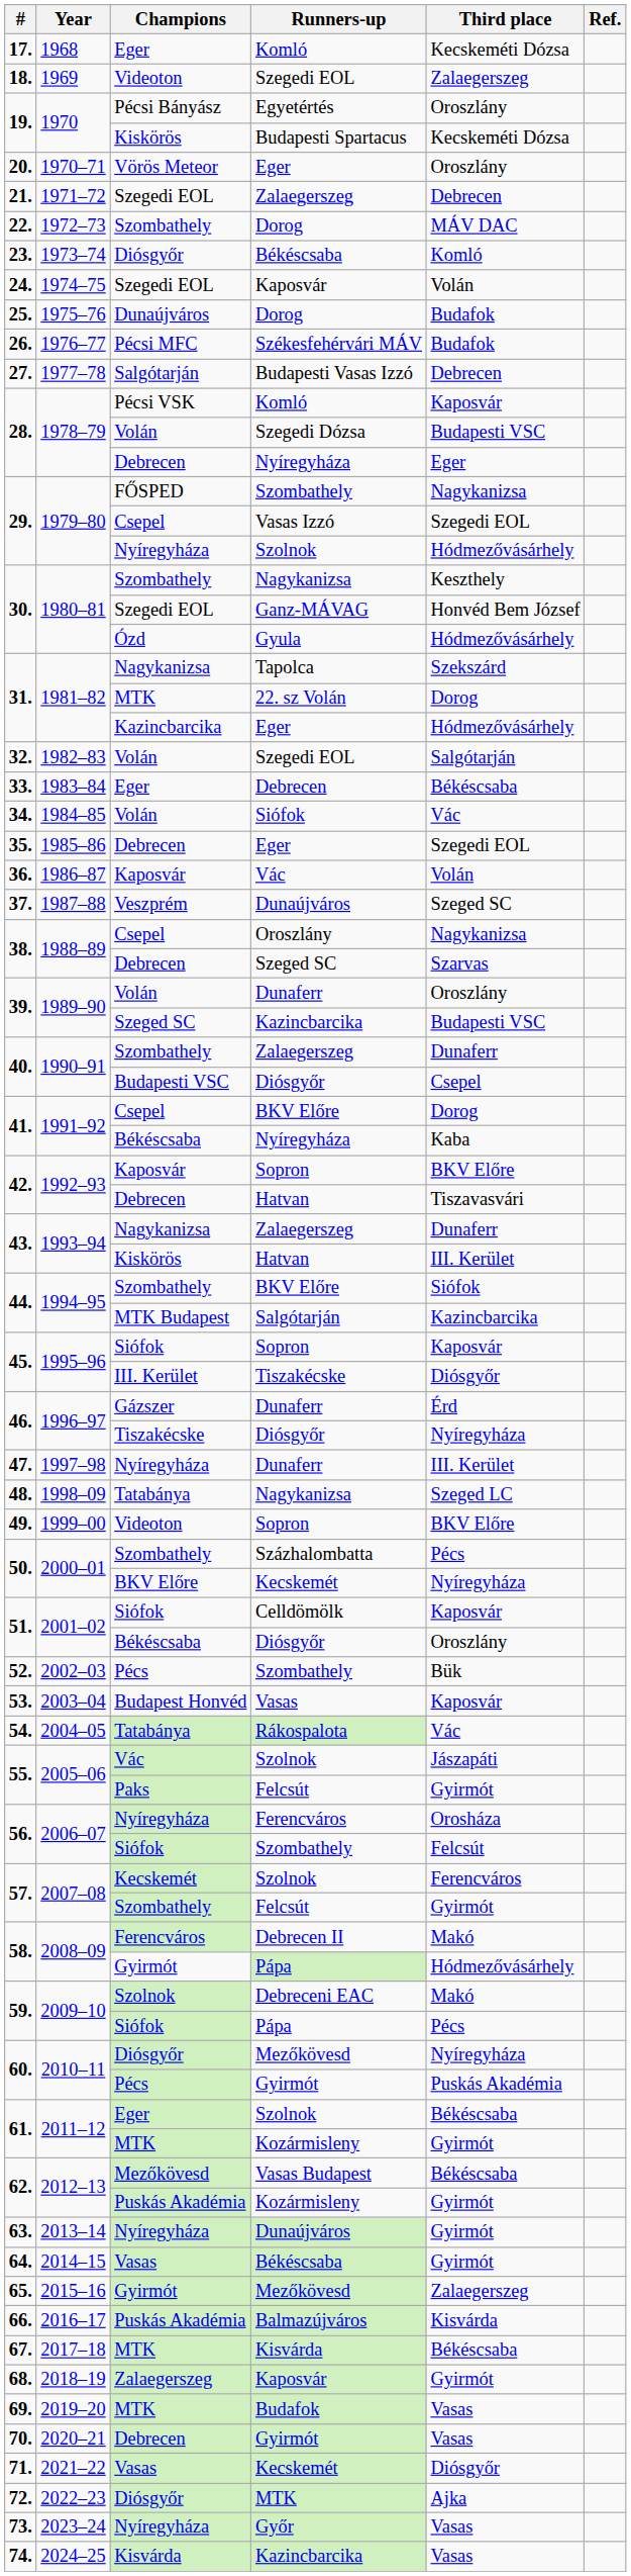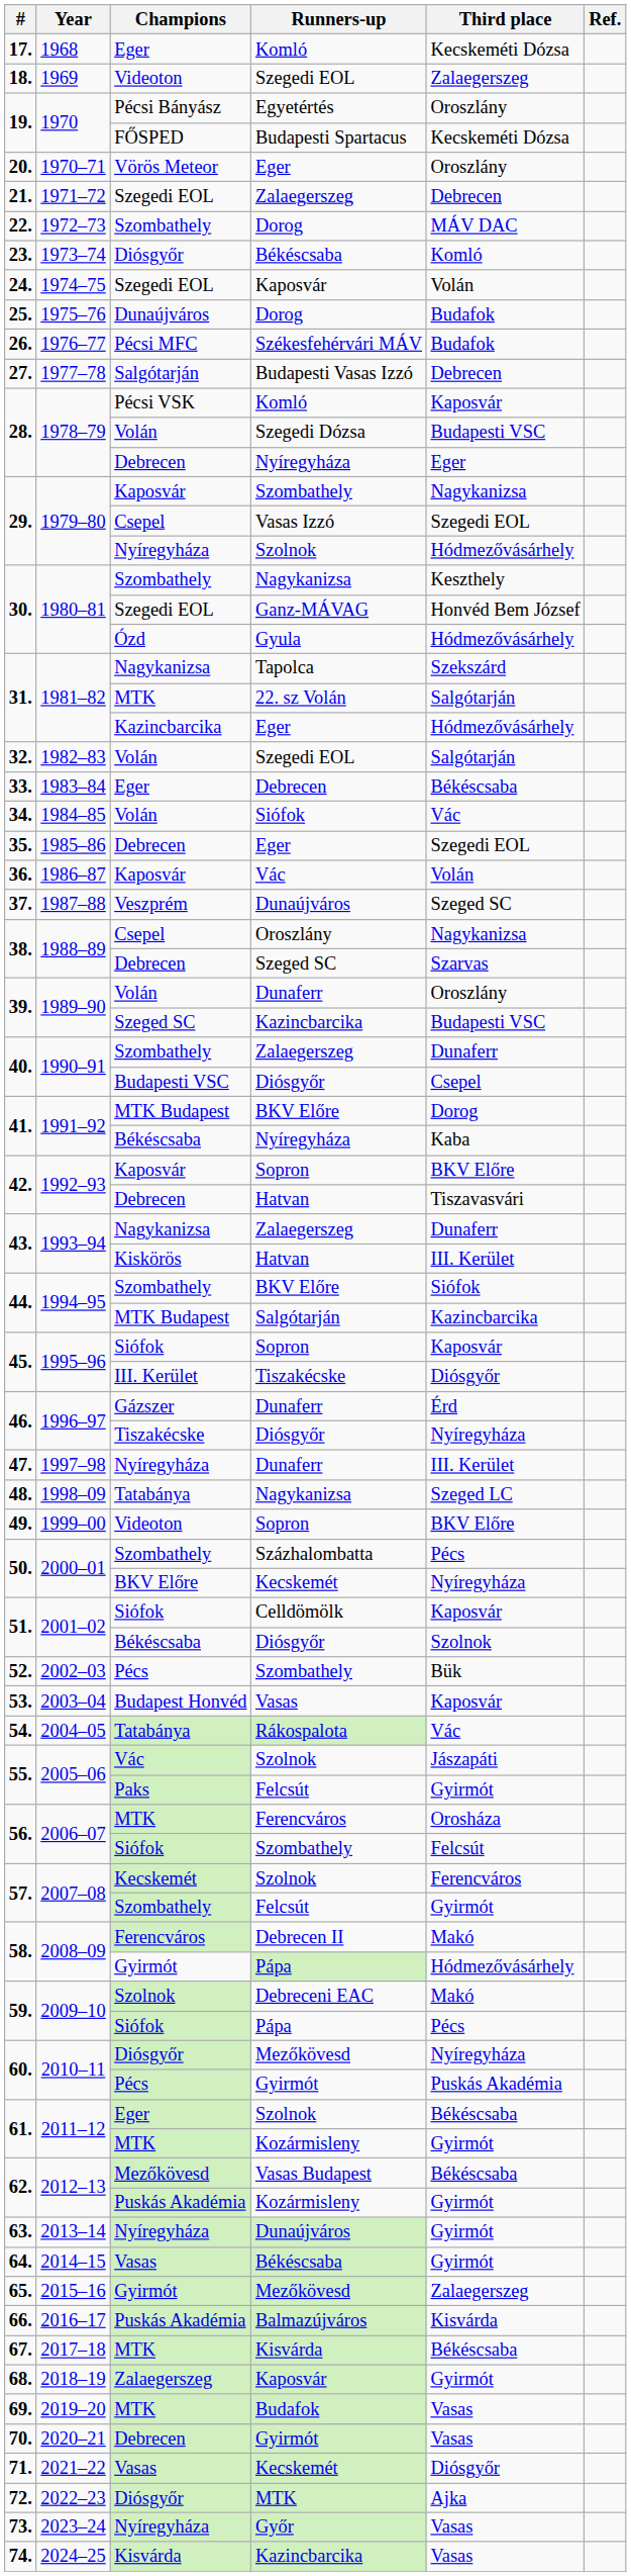 <table class="wikitable sortable">
 <tr>
 <th>#</th>
 <th>Year</th>
 <th>Champions</th>
 <th>Runners-up</th>
 <th>Third place</th>
 <th>Ref.</th>
 </tr>
 <tr>
 <td><strong>17.</strong></td>
 <td><a href='#'>1968</a></td>
 <td><a href='#'>Eger</a></td>
 <td><a href='#'>Komló</a></td>
 <td>Kecskeméti Dózsa</td>
 <td></td>
 </tr>
 <tr>
 <td><strong>18.</strong></td>
 <td><a href='#'>1969</a></td>
 <td><a href='#'>Videoton</a></td>
 <td>Szegedi EOL</td>
 <td><a href='#'>Zalaegerszeg</a></td>
 <td></td>
 </tr>
 <tr>
 <td rowspan="2"><strong>19.</strong></td>
 <td rowspan="2"><a href='#'>1970</a></td>
 <td>Pécsi Bányász</td>
 <td>Egyetértés</td>
 <td>Oroszlány</td>
 <td></td>
 </tr>
 <tr>
-<td><a href='#'>Kiskörös</a></td>
+<td>FŐSPED</td>
 <td>Budapesti Spartacus</td>
 <td>Kecskeméti Dózsa</td>
 <td></td>
 </tr>
 <tr>
 <td><strong>20.</strong></td>
 <td><a href='#'>1970–71</a></td>
 <td><a href='#'>Vörös Meteor</a></td>
 <td><a href='#'>Eger</a></td>
 <td>Oroszlány</td>
 <td></td>
 </tr>
 <tr>
 <td><strong>21.</strong></td>
 <td><a href='#'>1971–72</a></td>
 <td>Szegedi EOL</td>
 <td><a href='#'>Zalaegerszeg</a></td>
 <td><a href='#'>Debrecen</a></td>
 <td></td>
 </tr>
 <tr>
 <td><strong>22.</strong></td>
 <td><a href='#'>1972–73</a></td>
 <td><a href='#'>Szombathely</a></td>
 <td><a href='#'>Dorog</a></td>
 <td><a href='#'>MÁV DAC</a></td>
 <td></td>
 </tr>
 <tr>
 <td><strong>23.</strong></td>
 <td><a href='#'>1973–74</a></td>
 <td><a href='#'>Diósgyőr</a></td>
 <td><a href='#'>Békéscsaba</a></td>
 <td><a href='#'>Komló</a></td>
 <td></td>
 </tr>
 <tr>
 <td><strong>24.</strong></td>
 <td><a href='#'>1974–75</a></td>
 <td>Szegedi EOL</td>
 <td>Kaposvár</td>
 <td>Volán</td>
 <td></td>
 </tr>
 <tr>
 <td><strong>25.</strong></td>
 <td><a href='#'>1975–76</a></td>
 <td><a href='#'>Dunaújváros</a></td>
 <td><a href='#'>Dorog</a></td>
 <td><a href='#'>Budafok</a></td>
 <td></td>
 </tr>
 <tr>
 <td><strong>26.</strong></td>
 <td><a href='#'>1976–77</a></td>
 <td><a href='#'>Pécsi MFC</a></td>
 <td><a href='#'>Székesfehérvári MÁV</a></td>
 <td><a href='#'>Budafok</a></td>
 <td></td>
 </tr>
 <tr>
 <td><strong>27.</strong></td>
 <td><a href='#'>1977–78</a></td>
 <td><a href='#'>Salgótarján</a></td>
 <td>Budapesti Vasas Izzó</td>
 <td><a href='#'>Debrecen</a></td>
 <td></td>
 </tr>
 <tr>
 <td rowspan="3"><strong>28.</strong></td>
 <td rowspan="3"><a href='#'>1978–79</a></td>
 <td>Pécsi VSK</td>
 <td><a href='#'>Komló</a></td>
 <td><a href='#'>Kaposvár</a></td>
 <td></td>
 </tr>
 <tr>
 <td><a href='#'>Volán</a></td>
 <td>Szegedi Dózsa</td>
 <td><a href='#'>Budapesti VSC</a></td>
 <td></td>
 </tr>
 <tr>
 <td><a href='#'>Debrecen</a></td>
 <td><a href='#'>Nyíregyháza</a></td>
 <td><a href='#'>Eger</a></td>
 <td></td>
 </tr>
 <tr>
 <td rowspan="3"><strong>29.</strong></td>
 <td rowspan="3"><a href='#'>1979–80</a></td>
-<td>FŐSPED</td>
+<td><a href='#'>Kaposvár</a></td>
 <td><a href='#'>Szombathely</a></td>
 <td><a href='#'>Nagykanizsa</a></td>
 <td></td>
 </tr>
 <tr>
 <td><a href='#'>Csepel</a></td>
 <td>Vasas Izzó</td>
 <td>Szegedi EOL</td>
 <td></td>
 </tr>
 <tr>
 <td><a href='#'>Nyíregyháza</a></td>
 <td><a href='#'>Szolnok</a></td>
 <td><a href='#'>Hódmezővásárhely</a></td>
 <td></td>
 </tr>
 <tr>
 <td rowspan="3"><strong>30.</strong></td>
 <td rowspan="3"><a href='#'>1980–81</a></td>
 <td><a href='#'>Szombathely</a></td>
 <td><a href='#'>Nagykanizsa</a></td>
 <td>Keszthely</td>
 <td></td>
 </tr>
 <tr>
 <td>Szegedi EOL</td>
 <td><a href='#'>Ganz-MÁVAG</a></td>
 <td>Honvéd Bem József</td>
 <td></td>
 </tr>
 <tr>
 <td><a href='#'>Ózd</a></td>
 <td><a href='#'>Gyula</a></td>
 <td><a href='#'>Hódmezővásárhely</a></td>
 <td></td>
 </tr>
 <tr>
 <td rowspan="3"><strong>31.</strong></td>
 <td rowspan="3"><a href='#'>1981–82</a></td>
 <td><a href='#'>Nagykanizsa</a></td>
 <td>Tapolca</td>
 <td><a href='#'>Szekszárd</a></td>
 <td></td>
 </tr>
 <tr>
 <td><a href='#'>MTK</a></td>
 <td><a href='#'>22. sz Volán</a></td>
-<td><a href='#'>Dorog</a></td>
+<td><a href='#'>Salgótarján</a></td>
 <td></td>
 </tr>
 <tr>
 <td><a href='#'>Kazincbarcika</a></td>
 <td><a href='#'>Eger</a></td>
 <td><a href='#'>Hódmezővásárhely</a></td>
 <td></td>
 </tr>
 <tr>
 <td><strong>32.</strong></td>
 <td><a href='#'>1982–83</a></td>
 <td><a href='#'>Volán</a></td>
 <td>Szegedi EOL</td>
 <td><a href='#'>Salgótarján</a></td>
 <td></td>
 </tr>
 <tr>
 <td><strong>33.</strong></td>
 <td><a href='#'>1983–84</a></td>
 <td><a href='#'>Eger</a></td>
 <td><a href='#'>Debrecen</a></td>
 <td><a href='#'>Békéscsaba</a></td>
 <td></td>
 </tr>
 <tr>
 <td><strong>34.</strong></td>
 <td><a href='#'>1984–85</a></td>
 <td><a href='#'>Volán</a></td>
 <td><a href='#'>Siófok</a></td>
 <td><a href='#'>Vác</a></td>
 <td></td>
 </tr>
 <tr>
 <td><strong>35.</strong></td>
 <td><a href='#'>1985–86</a></td>
 <td><a href='#'>Debrecen</a></td>
 <td><a href='#'>Eger</a></td>
 <td>Szegedi EOL</td>
 <td></td>
 </tr>
 <tr>
 <td><strong>36.</strong></td>
 <td><a href='#'>1986–87</a></td>
 <td><a href='#'>Kaposvár</a></td>
 <td><a href='#'>Vác</a></td>
 <td><a href='#'>Volán</a></td>
 <td></td>
 </tr>
 <tr>
 <td><strong>37.</strong></td>
 <td><a href='#'>1987–88</a></td>
 <td><a href='#'>Veszprém</a></td>
 <td><a href='#'>Dunaújváros</a></td>
 <td>Szeged SC</td>
 <td></td>
 </tr>
 <tr>
 <td rowspan="2"><strong>38.</strong></td>
 <td rowspan="2"><a href='#'>1988–89</a></td>
 <td><a href='#'>Csepel</a></td>
 <td>Oroszlány</td>
 <td><a href='#'>Nagykanizsa</a></td>
 <td></td>
 </tr>
 <tr>
 <td><a href='#'>Debrecen</a></td>
 <td>Szeged SC</td>
 <td><a href='#'>Szarvas</a></td>
 <td></td>
 </tr>
 <tr>
 <td rowspan="2"><strong>39.</strong></td>
 <td rowspan="2"><a href='#'>1989–90</a></td>
 <td><a href='#'>Volán</a></td>
 <td><a href='#'>Dunaferr</a></td>
 <td>Oroszlány</td>
 <td></td>
 </tr>
 <tr>
 <td><a href='#'>Szeged SC</a></td>
 <td><a href='#'>Kazincbarcika</a></td>
 <td><a href='#'>Budapesti VSC</a></td>
 <td></td>
 </tr>
 <tr>
 <td rowspan="2"><strong>40.</strong></td>
 <td rowspan="2"><a href='#'>1990–91</a></td>
 <td><a href='#'>Szombathely</a></td>
 <td><a href='#'>Zalaegerszeg</a></td>
 <td><a href='#'>Dunaferr</a></td>
 <td></td>
 </tr>
 <tr>
 <td><a href='#'>Budapesti VSC</a></td>
 <td><a href='#'>Diósgyőr</a></td>
 <td><a href='#'>Csepel</a></td>
 <td></td>
 </tr>
 <tr>
 <td rowspan="2"><strong>41.</strong></td>
 <td rowspan="2"><a href='#'>1991–92</a></td>
-<td><a href='#'>Csepel</a></td>
+<td><a href='#'>MTK Budapest</a></td>
 <td><a href='#'>BKV Előre</a></td>
 <td><a href='#'>Dorog</a></td>
 <td></td>
 </tr>
 <tr>
 <td><a href='#'>Békéscsaba</a></td>
 <td><a href='#'>Nyíregyháza</a></td>
 <td>Kaba</td>
 <td></td>
 </tr>
 <tr>
 <td rowspan="2"><strong>42.</strong></td>
 <td rowspan="2"><a href='#'>1992–93</a></td>
 <td><a href='#'>Kaposvár</a></td>
 <td><a href='#'>Sopron</a></td>
 <td><a href='#'>BKV Előre</a></td>
 <td></td>
 </tr>
 <tr>
 <td><a href='#'>Debrecen</a></td>
 <td><a href='#'>Hatvan</a></td>
 <td>Tiszavasvári</td>
 <td></td>
 </tr>
 <tr>
 <td rowspan="2"><strong>43.</strong></td>
 <td rowspan="2"><a href='#'>1993–94</a></td>
 <td><a href='#'>Nagykanizsa</a></td>
 <td><a href='#'>Zalaegerszeg</a></td>
 <td><a href='#'>Dunaferr</a></td>
 <td></td>
 </tr>
 <tr>
 <td><a href='#'>Kiskörös</a></td>
 <td><a href='#'>Hatvan</a></td>
 <td><a href='#'>III. Kerület</a></td>
 <td></td>
 </tr>
 <tr>
 <td rowspan="2"><strong>44.</strong></td>
 <td rowspan="2"><a href='#'>1994–95</a></td>
 <td><a href='#'>Szombathely</a></td>
 <td><a href='#'>BKV Előre</a></td>
 <td><a href='#'>Siófok</a></td>
 <td></td>
 </tr>
 <tr>
 <td><a href='#'>MTK Budapest</a></td>
 <td><a href='#'>Salgótarján</a></td>
 <td><a href='#'>Kazincbarcika</a></td>
 <td></td>
 </tr>
 <tr>
 <td rowspan="2"><strong>45.</strong></td>
 <td rowspan="2"><a href='#'>1995–96</a></td>
 <td><a href='#'>Siófok</a></td>
 <td><a href='#'>Sopron</a></td>
 <td><a href='#'>Kaposvár</a></td>
 <td></td>
 </tr>
 <tr>
 <td><a href='#'>III. Kerület</a></td>
 <td><a href='#'>Tiszakécske</a></td>
 <td><a href='#'>Diósgyőr</a></td>
 <td></td>
 </tr>
 <tr>
 <td rowspan="2"><strong>46.</strong></td>
 <td rowspan="2"><a href='#'>1996–97</a></td>
 <td><a href='#'>Gázszer</a></td>
 <td><a href='#'>Dunaferr</a></td>
 <td><a href='#'>Érd</a></td>
 <td></td>
 </tr>
 <tr>
 <td><a href='#'>Tiszakécske</a></td>
 <td><a href='#'>Diósgyőr</a></td>
 <td><a href='#'>Nyíregyháza</a></td>
 <td></td>
 </tr>
 <tr>
 <td><strong>47.</strong></td>
 <td><a href='#'>1997–98</a></td>
 <td><a href='#'>Nyíregyháza</a></td>
 <td><a href='#'>Dunaferr</a></td>
 <td><a href='#'>III. Kerület</a></td>
 <td></td>
 </tr>
 <tr>
 <td><strong>48.</strong></td>
 <td><a href='#'>1998–09</a></td>
 <td><a href='#'>Tatabánya</a></td>
 <td><a href='#'>Nagykanizsa</a></td>
 <td><a href='#'>Szeged LC</a></td>
 <td></td>
 </tr>
 <tr>
 <td><strong>49.</strong></td>
 <td><a href='#'>1999–00</a></td>
 <td><a href='#'>Videoton</a></td>
 <td><a href='#'>Sopron</a></td>
 <td><a href='#'>BKV Előre</a></td>
 <td></td>
 </tr>
 <tr>
 <td rowspan="2"><strong>50.</strong></td>
 <td rowspan="2"><a href='#'>2000–01</a></td>
 <td><a href='#'>Szombathely</a></td>
 <td>Százhalombatta</td>
 <td><a href='#'>Pécs</a></td>
 <td></td>
 </tr>
 <tr>
 <td><a href='#'>BKV Előre</a></td>
 <td><a href='#'>Kecskemét</a></td>
 <td><a href='#'>Nyíregyháza</a></td>
 <td></td>
 </tr>
 <tr>
 <td rowspan="2"><strong>51.</strong></td>
 <td rowspan="2"><a href='#'>2001–02</a></td>
 <td><a href='#'>Siófok</a></td>
 <td>Celldömölk</td>
 <td><a href='#'>Kaposvár</a></td>
 <td></td>
 </tr>
 <tr>
 <td><a href='#'>Békéscsaba</a></td>
 <td><a href='#'>Diósgyőr</a></td>
-<td>Oroszlány</td>
+<td><a href='#'>Szolnok</a></td>
 <td></td>
 </tr>
 <tr>
 <td><strong>52.</strong></td>
 <td><a href='#'>2002–03</a></td>
 <td><a href='#'>Pécs</a></td>
 <td><a href='#'>Szombathely</a></td>
 <td>Bük</td>
 <td></td>
 </tr>
 <tr>
 <td><strong>53.</strong></td>
 <td><a href='#'>2003–04</a></td>
 <td><a href='#'>Budapest Honvéd</a></td>
 <td><a href='#'>Vasas</a></td>
 <td><a href='#'>Kaposvár</a></td>
 <td></td>
 </tr>
 <tr>
 <td><strong>54.</strong></td>
 <td><a href='#'>2004–05</a></td>
 <td ! style="background:#D0F0C0;"><a href='#'>Tatabánya</a></td>
 <td ! style="background:#D0F0C0;"><a href='#'>Rákospalota</a></td>
 <td><a href='#'>Vác</a></td>
 <td></td>
 </tr>
 <tr>
 <td rowspan="2"><strong>55.</strong></td>
 <td rowspan="2"><a href='#'>2005–06</a></td>
 <td ! style="background:#D0F0C0;"><a href='#'>Vác</a></td>
 <td><a href='#'>Szolnok</a></td>
 <td><a href='#'>Jászapáti</a></td>
 <td></td>
 </tr>
 <tr>
 <td ! style="background:#D0F0C0;"><a href='#'>Paks</a></td>
 <td><a href='#'>Felcsút</a></td>
 <td><a href='#'>Gyirmót</a></td>
 <td></td>
 </tr>
 <tr>
 <td rowspan="2"><strong>56.</strong></td>
 <td rowspan="2"><a href='#'>2006–07</a></td>
-<td ! style="background:#D0F0C0;"><a href='#'>Nyíregyháza</a></td>
+<td ! style="background:#D0F0C0;"><a href='#'>MTK</a></td>
 <td><a href='#'>Ferencváros</a></td>
 <td><a href='#'>Orosháza</a></td>
 <td></td>
 </tr>
 <tr>
 <td ! style="background:#D0F0C0;"><a href='#'>Siófok</a></td>
 <td><a href='#'>Szombathely</a></td>
 <td><a href='#'>Felcsút</a></td>
 <td></td>
 </tr>
 <tr>
 <td rowspan="2"><strong>57.</strong></td>
 <td rowspan="2"><a href='#'>2007–08</a></td>
 <td ! style="background:#D0F0C0;"><a href='#'>Kecskemét</a></td>
 <td><a href='#'>Szolnok</a></td>
 <td><a href='#'>Ferencváros</a></td>
 <td></td>
 </tr>
 <tr>
 <td ! style="background:#D0F0C0;"><a href='#'>Szombathely</a></td>
 <td><a href='#'>Felcsút</a></td>
 <td><a href='#'>Gyirmót</a></td>
 <td></td>
 </tr>
 <tr>
 <td rowspan="2"><strong>58.</strong></td>
 <td rowspan="2"><a href='#'>2008–09</a></td>
 <td ! style="background:#D0F0C0;"><a href='#'>Ferencváros</a></td>
 <td><a href='#'>Debrecen II</a></td>
 <td><a href='#'>Makó</a></td>
 <td></td>
 </tr>
 <tr>
 <td><a href='#'>Gyirmót</a></td>
 <td ! style="background:#D0F0C0;"><a href='#'>Pápa</a></td>
 <td><a href='#'>Hódmezővásárhely</a></td>
 <td></td>
 </tr>
 <tr>
 <td rowspan="2"><strong>59.</strong></td>
 <td rowspan="2"><a href='#'>2009–10</a></td>
 <td ! style="background:#D0F0C0;"><a href='#'>Szolnok</a></td>
 <td><a href='#'>Debreceni EAC</a></td>
 <td><a href='#'>Makó</a></td>
 <td></td>
 </tr>
 <tr>
 <td ! style="background:#D0F0C0;"><a href='#'>Siófok</a></td>
 <td><a href='#'>Pápa</a></td>
 <td><a href='#'>Pécs</a></td>
 <td></td>
 </tr>
 <tr>
 <td rowspan="2"><strong>60.</strong></td>
 <td rowspan="2" align=center><a href='#'>2010–11</a></td>
 <td ! style="background:#D0F0C0;"><a href='#'>Diósgyőr</a></td>
 <td><a href='#'>Mezőkövesd</a></td>
 <td><a href='#'>Nyíregyháza</a></td>
 <td></td>
 </tr>
 <tr>
 <td ! style="background:#D0F0C0;"><a href='#'>Pécs</a></td>
 <td><a href='#'>Gyirmót</a></td>
 <td><a href='#'>Puskás Akadémia</a></td>
 <td></td>
 </tr>
 <tr>
 <td rowspan="2"><strong>61.</strong></td>
 <td rowspan="2" align=center><a href='#'>2011–12</a></td>
 <td ! style="background:#D0F0C0;"><a href='#'>Eger</a></td>
 <td><a href='#'>Szolnok</a></td>
 <td><a href='#'>Békéscsaba</a></td>
 <td></td>
 </tr>
 <tr>
 <td ! style="background:#D0F0C0;"><a href='#'>MTK</a></td>
 <td><a href='#'>Kozármisleny</a></td>
 <td><a href='#'>Gyirmót</a></td>
 <td></td>
 </tr>
 <tr>
 <td rowspan="2"><strong>62.</strong></td>
 <td rowspan="2" align=center><a href='#'>2012–13</a></td>
 <td ! style="background:#D0F0C0;"><a href='#'>Mezőkövesd</a></td>
 <td><a href='#'>Vasas Budapest</a></td>
 <td><a href='#'>Békéscsaba</a></td>
 <td></td>
 </tr>
 <tr>
 <td ! style="background:#D0F0C0;"><a href='#'>Puskás Akadémia</a></td>
 <td><a href='#'>Kozármisleny</a></td>
 <td><a href='#'>Gyirmót</a></td>
 <td></td>
 </tr>
 <tr>
 <td><strong>63.</strong></td>
 <td align=center><a href='#'>2013–14</a></td>
 <td ! style="background:#D0F0C0;"><a href='#'>Nyíregyháza</a></td>
 <td ! style="background:#D0F0C0;"><a href='#'>Dunaújváros</a></td>
 <td><a href='#'>Gyirmót</a></td>
 <td></td>
 </tr>
 <tr>
 <td><strong>64.</strong></td>
 <td align=center><a href='#'>2014–15</a></td>
 <td ! style="background:#D0F0C0;"><a href='#'>Vasas</a></td>
 <td ! style="background:#D0F0C0;"><a href='#'>Békéscsaba</a></td>
 <td><a href='#'>Gyirmót</a></td>
 <td></td>
 </tr>
 <tr>
 <td><strong>65.</strong></td>
 <td align=center><a href='#'>2015–16</a></td>
 <td ! style="background:#D0F0C0;"><a href='#'>Gyirmót</a></td>
 <td ! style="background:#D0F0C0;"><a href='#'>Mezőkövesd</a></td>
 <td><a href='#'>Zalaegerszeg</a></td>
 <td></td>
 </tr>
 <tr>
 <td><strong>66.</strong></td>
 <td align=center><a href='#'>2016–17</a></td>
 <td ! style="background:#D0F0C0;"><a href='#'>Puskás Akadémia</a></td>
 <td ! style="background:#D0F0C0;"><a href='#'>Balmazújváros</a></td>
 <td><a href='#'>Kisvárda</a></td>
 <td></td>
 </tr>
 <tr>
 <td><strong>67.</strong></td>
 <td align=center><a href='#'>2017–18</a></td>
 <td ! style="background:#D0F0C0;"><a href='#'>MTK</a></td>
 <td ! style="background:#D0F0C0;"><a href='#'>Kisvárda</a></td>
 <td><a href='#'>Békéscsaba</a></td>
 <td></td>
 </tr>
 <tr>
 <td><strong>68.</strong></td>
 <td align=center><a href='#'>2018–19</a></td>
 <td ! style="background:#D0F0C0;"><a href='#'>Zalaegerszeg</a></td>
 <td ! style="background:#D0F0C0;"><a href='#'>Kaposvár</a></td>
 <td><a href='#'>Gyirmót</a></td>
 <td></td>
 </tr>
 <tr>
 <td><strong>69.</strong></td>
 <td align=center><a href='#'>2019–20</a></td>
 <td ! style="background:#D0F0C0;"><a href='#'>MTK</a></td>
 <td ! style="background:#D0F0C0;"><a href='#'>Budafok</a></td>
 <td><a href='#'>Vasas</a></td>
 <td></td>
 </tr>
 <tr>
 <td><strong>70.</strong></td>
 <td align=center><a href='#'>2020–21</a></td>
 <td ! style="background:#D0F0C0;"><a href='#'>Debrecen</a></td>
 <td ! style="background:#D0F0C0;"><a href='#'>Gyirmót</a></td>
 <td><a href='#'>Vasas</a></td>
 <td></td>
 </tr>
 <tr>
 <td><strong>71.</strong></td>
 <td align=center><a href='#'>2021–22</a></td>
 <td ! style="background:#D0F0C0;"><a href='#'>Vasas</a></td>
 <td ! style="background:#D0F0C0;"><a href='#'>Kecskemét</a></td>
 <td><a href='#'>Diósgyőr</a></td>
 <td></td>
 </tr>
 <tr>
 <td><strong>72.</strong></td>
 <td align=center><a href='#'>2022–23</a></td>
 <td ! style="background:#D0F0C0;"><a href='#'>Diósgyőr</a></td>
 <td ! style="background:#D0F0C0;"><a href='#'>MTK</a></td>
 <td><a href='#'>Ajka</a></td>
 <td></td>
 </tr>
 <tr>
 <td><strong>73.</strong></td>
 <td align=center><a href='#'>2023–24</a></td>
 <td ! style="background:#D0F0C0;"><a href='#'>Nyíregyháza</a></td>
 <td ! style="background:#D0F0C0;"><a href='#'>Győr</a></td>
 <td><a href='#'>Vasas</a></td>
 <td></td>
 </tr>
 <tr>
 <td><strong>74.</strong></td>
 <td align=center><a href='#'>2024–25</a></td>
 <td ! style="background:#D0F0C0;"><a href='#'>Kisvárda</a></td>
 <td ! style="background:#D0F0C0;"><a href='#'>Kazincbarcika</a></td>
 <td><a href='#'>Vasas</a></td>
 <td></td>
 </tr>
 </table>
